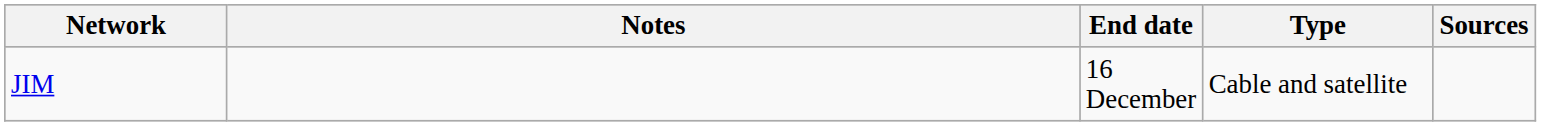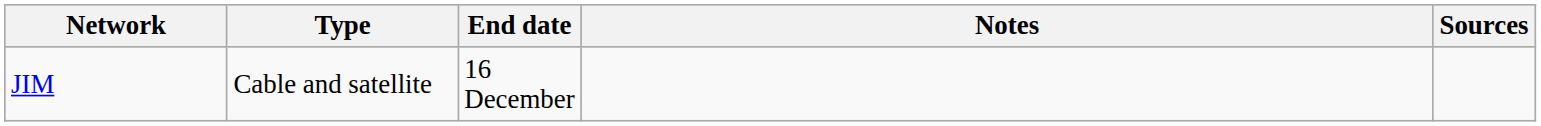 <table class="wikitable">
 <tr>
 <th style="text-align:center; width:125px">Network</th>
+<th style="text-align:center; width:130px">Type</th>
+<th style="text-align:center; width:60px">End date</th>
 <th style="text-align:center; width:500px">Notes</th>
-<th style="text-align:center; width:60px">End date</th>
-<th style="text-align:center; width:130px">Type</th>
 <th style="text-align:center; width:30px">Sources</th>
 </tr>
 <tr>
 <td><a href='#'>JIM</a></td>
+<td>Cable and satellite</td>
+<td>16 December</td>
 <td></td>
-<td>16 December</td>
-<td>Cable and satellite</td>
 <td></td>
 </tr>
 </table>
